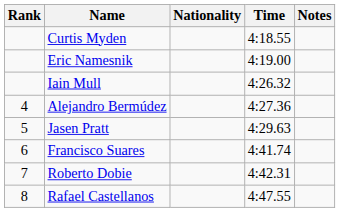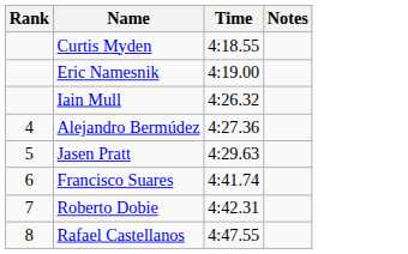 <table class="wikitable sortable" style="text-align:center">
 <tr>
 <th>Rank</th>
 <th>Name</th>
-<th>Nationality</th>
 <th>Time</th>
 <th>Notes</th>
 </tr>
 <tr>
 <td></td>
 <td align=left><a href='#'>Curtis Myden</a></td>
-<td align=left></td>
 <td>4:18.55</td>
 <td></td>
 </tr>
 <tr>
 <td></td>
 <td align=left><a href='#'>Eric Namesnik</a></td>
-<td align=left></td>
 <td>4:19.00</td>
 <td></td>
 </tr>
 <tr>
 <td></td>
 <td align=left><a href='#'>Iain Mull</a></td>
-<td align=left></td>
 <td>4:26.32</td>
 <td></td>
 </tr>
 <tr>
 <td>4</td>
 <td align=left><a href='#'>Alejandro Bermúdez</a></td>
-<td align=left></td>
 <td>4:27.36</td>
 <td></td>
 </tr>
 <tr>
 <td>5</td>
 <td align=left><a href='#'>Jasen Pratt</a></td>
-<td align=left></td>
 <td>4:29.63</td>
 <td></td>
 </tr>
 <tr>
 <td>6</td>
 <td align=left><a href='#'>Francisco Suares</a></td>
-<td align=left></td>
 <td>4:41.74</td>
 <td></td>
 </tr>
 <tr>
 <td>7</td>
 <td align=left><a href='#'>Roberto Dobie</a></td>
-<td align=left></td>
 <td>4:42.31</td>
 <td></td>
 </tr>
 <tr>
 <td>8</td>
 <td align=left><a href='#'>Rafael Castellanos</a></td>
-<td align=left></td>
 <td>4:47.55</td>
 <td></td>
 </tr>
 </table>
